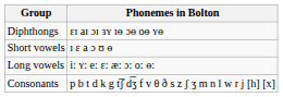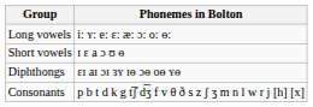 <table class="wikitable">
 <tr>
 <th>Group</th>
 <th>Phonemes in Bolton</th>
 </tr>
 <tr>
-<td>Diphthongs</td>
-<td>ɛɪ  aɪ  ɔɪ  ɜʏ  ɪɵ  ɔɵ  oɵ  ʏɵ</td>
+<td>Long vowels</td>
+<td>i:  ʏ:  e:  ɛ:  æ:  ɔ:  o:  ɵ:</td>
 </tr>
 <tr>
 <td>Short vowels</td>
 <td>ɪ  ɛ  a  ɔ  ʊ  ɵ</td>
 </tr>
 <tr>
-<td>Long vowels</td>
-<td>i:  ʏ:  e:  ɛ:  æ:  ɔ:  o:  ɵ:</td>
+<td>Diphthongs</td>
+<td>ɛɪ  aɪ  ɔɪ  ɜʏ  ɪɵ  ɔɵ  oɵ  ʏɵ</td>
 </tr>
 <tr>
 <td>Consonants</td>
 <td>p  b  t  d  k  g  t͡ʃ  d͡ʒ  f  v  θ  ð  s  z  ʃ  ʒ  m  n  l  w  r  j  [h]  [x]</td>
 </tr>
 </table>
